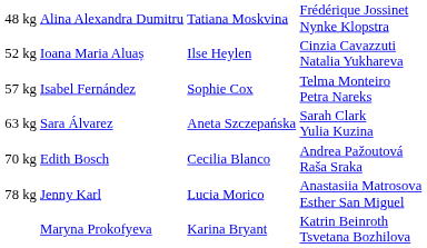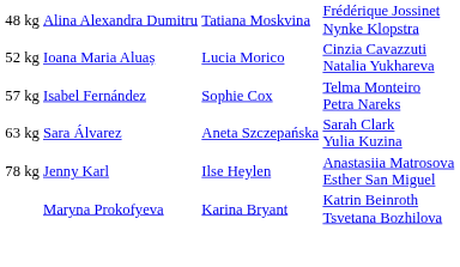 <table>
 <tr>
 <td>48 kg</td>
 <td> <a href='#'>Alina Alexandra Dumitru</a></td>
 <td> <a href='#'>Tatiana Moskvina</a></td>
 <td> <a href='#'>Frédérique Jossinet</a> <br>  <a href='#'>Nynke Klopstra</a></td>
 </tr>
 <tr>
 <td>52 kg</td>
 <td> <a href='#'>Ioana Maria Aluaș</a></td>
-<td> <a href='#'>Ilse Heylen</a></td>
+<td> <a href='#'>Lucia Morico</a></td>
 <td> <a href='#'>Cinzia Cavazzuti</a> <br>  <a href='#'>Natalia Yukhareva</a></td>
 </tr>
 <tr>
 <td>57 kg</td>
 <td> <a href='#'>Isabel Fernández</a></td>
 <td> <a href='#'>Sophie Cox</a></td>
 <td> <a href='#'>Telma Monteiro</a> <br>  <a href='#'>Petra Nareks</a></td>
 </tr>
 <tr>
 <td>63 kg</td>
 <td> <a href='#'>Sara Álvarez</a></td>
 <td> <a href='#'>Aneta Szczepańska</a></td>
 <td> <a href='#'>Sarah Clark</a> <br>  <a href='#'>Yulia Kuzina</a></td>
 </tr>
 <tr>
-<td>70 kg</td>
-<td> <a href='#'>Edith Bosch</a></td>
-<td> <a href='#'>Cecilia Blanco</a></td>
-<td> <a href='#'>Andrea Pažoutová</a> <br>  <a href='#'>Raša Sraka</a></td>
-</tr>
-<tr>
 <td>78 kg</td>
 <td> <a href='#'>Jenny Karl</a></td>
-<td> <a href='#'>Lucia Morico</a></td>
+<td> <a href='#'>Ilse Heylen</a></td>
 <td> <a href='#'>Anastasiia Matrosova</a> <br>  <a href='#'>Esther San Miguel</a></td>
 </tr>
 <tr>
 <td></td>
 <td> <a href='#'>Maryna Prokofyeva</a></td>
 <td> <a href='#'>Karina Bryant</a></td>
 <td> <a href='#'>Katrin Beinroth</a> <br>  <a href='#'>Tsvetana Bozhilova</a></td>
 </tr>
 </table>
